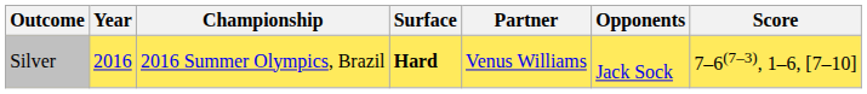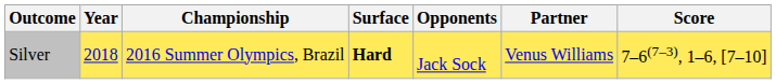 <table class="sortable wikitable">
 <tr>
 <th>Outcome</th>
 <th>Year</th>
 <th>Championship</th>
 <th>Surface</th>
+<th>Opponents</th>
 <th>Partner</th>
-<th>Opponents</th>
 <th class="unsortable">Score</th>
 </tr>
 <tr style="background:#ffea5c;">
 <td style="background:silver;">Silver</td>
-<td><a href='#'>2016</a></td>
+<td><a href='#'>2018</a></td>
 <td><a href='#'>2016 Summer Olympics</a>, Brazil</td>
 <td><strong>Hard</strong></td>
+<td> <br> <a href='#'>Jack Sock</a></td>
 <td> <a href='#'>Venus Williams</a></td>
-<td> <br> <a href='#'>Jack Sock</a></td>
 <td>7–6<sup>(7–3)</sup>, 1–6, [7–10]</td>
 </tr>
 </table>
